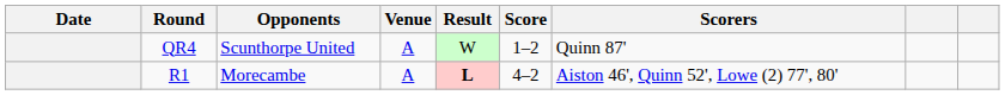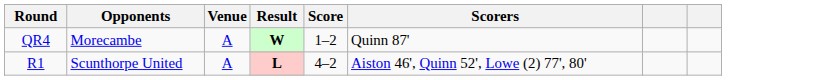 <table class="wikitable plainrowheaders sortable" style="text-align:center;">
 <tr>
-<th scope="col" width="115px">Date</th>
 <th scope="col" width="60px">Round</th>
 <th scope="col" width="140px">Opponents</th>
 <th scope="col" width="40px">Venue</th>
 <th scope="col" width="50px">Result</th>
 <th scope="col" width="40px">Score</th>
 <th scope="col" width="310px" class="unsortable">Scorers</th>
 <th scope="col" width="40px"></th>
 <th scope="col" width="30px" class="unsortable"></th>
 </tr>
 <tr>
-<th scope="row"></th>
 <td><a href='#'>QR4</a></td>
-<td align="left"><a href='#'>Scunthorpe United</a></td>
+<td align="left"><a href='#'>Morecambe</a></td>
 <td><a href='#'>A</a></td>
-<td style="background-color:#CCFFCC">W</td>
+<td style="background-color:#CCFFCC"><strong>W</strong></td>
 <td>1–2</td>
 <td align="left">Quinn 87'</td>
 <td></td>
 <td></td>
 </tr>
 <tr>
-<th scope="row"></th>
 <td><a href='#'>R1</a></td>
-<td align="left"><a href='#'>Morecambe</a></td>
+<td align="left"><a href='#'>Scunthorpe United</a></td>
 <td><a href='#'>A</a></td>
 <td style="background-color:#FFCCCC"><strong>L</strong></td>
 <td>4–2</td>
 <td align="left"><a href='#'>Aiston</a> 46', <a href='#'>Quinn</a> 52', <a href='#'>Lowe</a> (2) 77', 80'</td>
 <td></td>
 <td></td>
 </tr>
 </table>
